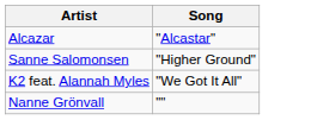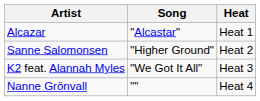 <table class="wikitable">
 <tr>
 <th>Artist</th>
 <th>Song</th>
+<th>Heat</th>
 </tr>
 <tr>
 <td><a href='#'>Alcazar</a></td>
 <td>"<a href='#'>Alcastar</a>"</td>
+<td>Heat 1</td>
 </tr>
 <tr>
 <td><a href='#'>Sanne Salomonsen</a></td>
 <td>"Higher Ground"</td>
+<td>Heat 2</td>
 </tr>
 <tr>
 <td><a href='#'>K2</a> feat. <a href='#'>Alannah Myles</a></td>
 <td>"We Got It All"</td>
+<td>Heat 3</td>
 </tr>
 <tr>
 <td><a href='#'>Nanne Grönvall</a></td>
 <td>""</td>
+<td>Heat 4</td>
 </tr>
 </table>
